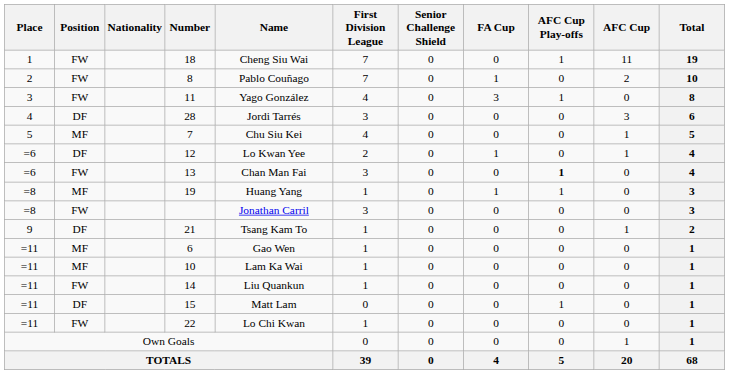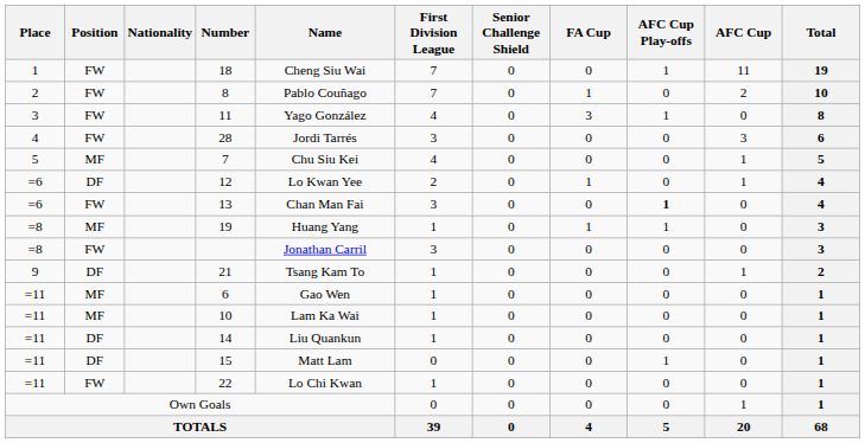 <table class="wikitable" style="font-size: 95%; text-align: center;">
 <tr>
 <th width=60>Place</th>
 <th width=60>Position</th>
 <th width=60>Nationality</th>
 <th width=60>Number</th>
 <th width=150>Name</th>
 <th width=80>First Division League</th>
 <th width=80>Senior Challenge Shield</th>
 <th width=80>FA Cup</th>
 <th width=80>AFC Cup<br>Play-offs</th>
 <th width=80>AFC Cup</th>
 <th width=80><strong>Total</strong></th>
 </tr>
 <tr>
 <td>1</td>
 <td>FW</td>
 <td></td>
 <td>18</td>
 <td>Cheng Siu Wai</td>
 <td>7</td>
 <td>0</td>
 <td>0</td>
 <td>1</td>
 <td>11</td>
 <th>19</th>
 </tr>
 <tr>
 <td>2</td>
 <td>FW</td>
 <td></td>
 <td>8</td>
 <td>Pablo Couñago</td>
 <td>7</td>
 <td>0</td>
 <td>1</td>
 <td>0</td>
 <td>2</td>
 <th>10</th>
 </tr>
 <tr>
 <td>3</td>
 <td>FW</td>
 <td></td>
 <td>11</td>
 <td>Yago González</td>
 <td>4</td>
 <td>0</td>
 <td>3</td>
 <td>1</td>
 <td>0</td>
 <th>8</th>
 </tr>
 <tr>
 <td>4</td>
-<td>DF</td>
+<td>FW</td>
 <td></td>
 <td>28</td>
 <td>Jordi Tarrés</td>
 <td>3</td>
 <td>0</td>
 <td>0</td>
 <td>0</td>
 <td>3</td>
 <th>6</th>
 </tr>
 <tr>
 <td>5</td>
 <td>MF</td>
 <td></td>
 <td>7</td>
 <td>Chu Siu Kei</td>
 <td>4</td>
 <td>0</td>
 <td>0</td>
 <td>0</td>
 <td>1</td>
 <th>5</th>
 </tr>
 <tr>
 <td>=6</td>
 <td>DF</td>
 <td></td>
 <td>12</td>
 <td>Lo Kwan Yee</td>
 <td>2</td>
 <td>0</td>
 <td>1</td>
 <td>0</td>
 <td>1</td>
 <th>4</th>
 </tr>
 <tr>
 <td>=6</td>
 <td>FW</td>
 <td></td>
 <td>13</td>
 <td>Chan Man Fai</td>
 <td>3</td>
 <td>0</td>
 <td>0</td>
 <td><strong>1</strong></td>
 <td>0</td>
 <th>4</th>
 </tr>
 <tr>
 <td>=8</td>
 <td>MF</td>
 <td></td>
 <td>19</td>
 <td>Huang Yang</td>
 <td>1</td>
 <td>0</td>
 <td>1</td>
 <td>1</td>
 <td>0</td>
 <th>3</th>
 </tr>
 <tr>
 <td>=8</td>
 <td>FW</td>
 <td></td>
 <td></td>
 <td><a href='#'>Jonathan Carril</a></td>
 <td>3</td>
 <td>0</td>
 <td>0</td>
 <td>0</td>
 <td>0</td>
 <th>3</th>
 </tr>
 <tr>
 <td>9</td>
 <td>DF</td>
 <td></td>
 <td>21</td>
 <td>Tsang Kam To</td>
 <td>1</td>
 <td>0</td>
 <td>0</td>
 <td>0</td>
 <td>1</td>
 <th>2</th>
 </tr>
 <tr>
 <td>=11</td>
 <td>MF</td>
 <td></td>
 <td>6</td>
 <td>Gao Wen</td>
 <td>1</td>
 <td>0</td>
 <td>0</td>
 <td>0</td>
 <td>0</td>
 <th>1</th>
 </tr>
 <tr>
 <td>=11</td>
 <td>MF</td>
 <td></td>
 <td>10</td>
 <td>Lam Ka Wai</td>
 <td>1</td>
 <td>0</td>
 <td>0</td>
 <td>0</td>
 <td>0</td>
 <th>1</th>
 </tr>
 <tr>
 <td>=11</td>
-<td>FW</td>
+<td>DF</td>
 <td></td>
 <td>14</td>
 <td>Liu Quankun</td>
 <td>1</td>
 <td>0</td>
 <td>0</td>
 <td>0</td>
 <td>0</td>
 <th>1</th>
 </tr>
 <tr>
 <td>=11</td>
 <td>DF</td>
 <td></td>
 <td>15</td>
 <td>Matt Lam</td>
 <td>0</td>
 <td>0</td>
 <td>0</td>
 <td>1</td>
 <td>0</td>
 <th>1</th>
 </tr>
 <tr>
 <td>=11</td>
 <td>FW</td>
 <td></td>
 <td>22</td>
 <td>Lo Chi Kwan</td>
 <td>1</td>
 <td>0</td>
 <td>0</td>
 <td>0</td>
 <td>0</td>
 <th>1</th>
 </tr>
 <tr>
 <td colspan=5>Own Goals</td>
 <td>0</td>
 <td>0</td>
 <td>0</td>
 <td>0</td>
 <td>1</td>
 <th>1</th>
 </tr>
 <tr>
 <th colspan=5>TOTALS</th>
 <th>39</th>
 <th>0</th>
 <th>4</th>
 <th>5</th>
 <th>20</th>
 <th>68</th>
 </tr>
 </table>
